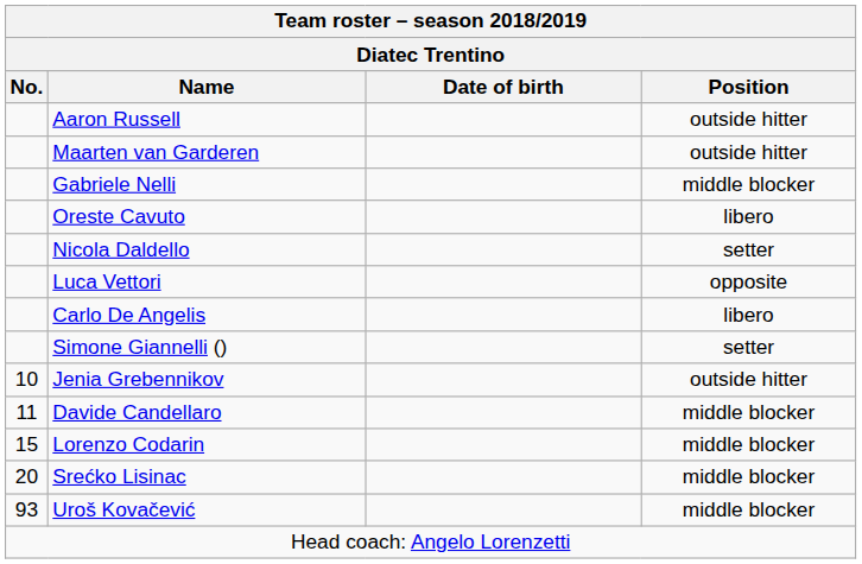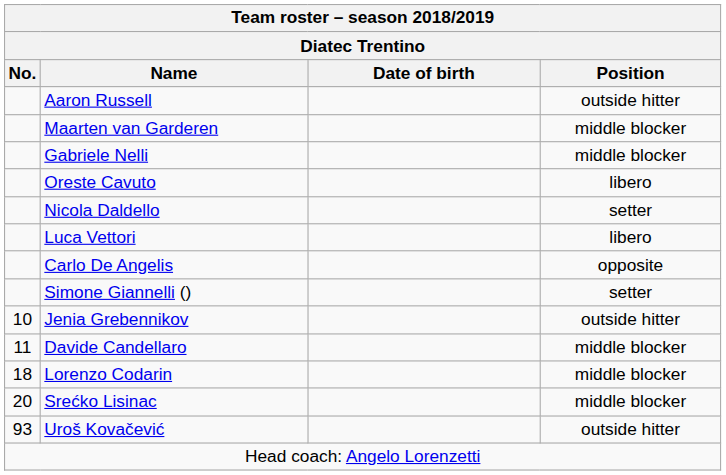 <table class="wikitable collapsible collapsed sortable" style="font-size:100%; text-align:center;">
 <tr>
 <th colspan=6>Team roster – season 2018/2019</th>
 </tr>
 <tr>
 <th colspan=6>Diatec Trentino</th>
 </tr>
 <tr>
 <th>No.</th>
 <th style="width:15em">Name</th>
 <th style="width:13em">Date of birth</th>
 <th style="width:10em">Position</th>
 </tr>
 <tr>
 <td></td>
 <td align=left> <a href='#'>Aaron Russell</a></td>
 <td align=right></td>
 <td>outside hitter</td>
 </tr>
 <tr>
 <td></td>
 <td align=left> <a href='#'>Maarten van Garderen</a></td>
 <td align=right></td>
-<td>outside hitter</td>
+<td>middle blocker</td>
 </tr>
 <tr>
 <td></td>
 <td align=left> <a href='#'>Gabriele Nelli</a></td>
 <td align=right></td>
 <td>middle blocker</td>
 </tr>
 <tr>
 <td></td>
 <td align=left> <a href='#'>Oreste Cavuto</a></td>
 <td align=right></td>
 <td>libero</td>
 </tr>
 <tr>
 <td></td>
 <td align=left> <a href='#'>Nicola Daldello</a></td>
 <td align=right></td>
 <td>setter</td>
 </tr>
 <tr>
 <td></td>
 <td align=left> <a href='#'>Luca Vettori</a></td>
 <td align=right></td>
-<td>opposite</td>
+<td>libero</td>
 </tr>
 <tr>
 <td></td>
 <td align=left> <a href='#'>Carlo De Angelis</a></td>
 <td align=right></td>
-<td>libero</td>
+<td>opposite</td>
 </tr>
 <tr>
 <td></td>
 <td align=left> <a href='#'>Simone Giannelli</a> ()</td>
 <td align=right></td>
 <td>setter</td>
 </tr>
 <tr>
 <td>10</td>
 <td align=left> <a href='#'>Jenia Grebennikov</a></td>
 <td align=right></td>
 <td>outside hitter</td>
 </tr>
 <tr>
 <td>11</td>
 <td align=left> <a href='#'>Davide Candellaro</a></td>
 <td align=right></td>
 <td>middle blocker</td>
 </tr>
 <tr>
-<td>15</td>
+<td>18</td>
 <td align=left> <a href='#'>Lorenzo Codarin</a></td>
 <td align=right></td>
 <td>middle blocker</td>
 </tr>
 <tr>
 <td>20</td>
 <td align=left> <a href='#'>Srećko Lisinac</a></td>
 <td align=right></td>
 <td>middle blocker</td>
 </tr>
 <tr>
 <td>93</td>
 <td align=left> <a href='#'>Uroš Kovačević</a></td>
 <td align=right></td>
-<td>middle blocker</td>
+<td>outside hitter</td>
 </tr>
 <tr>
 <td colspan=4>Head coach: <a href='#'>Angelo Lorenzetti</a></td>
 </tr>
 </table>
